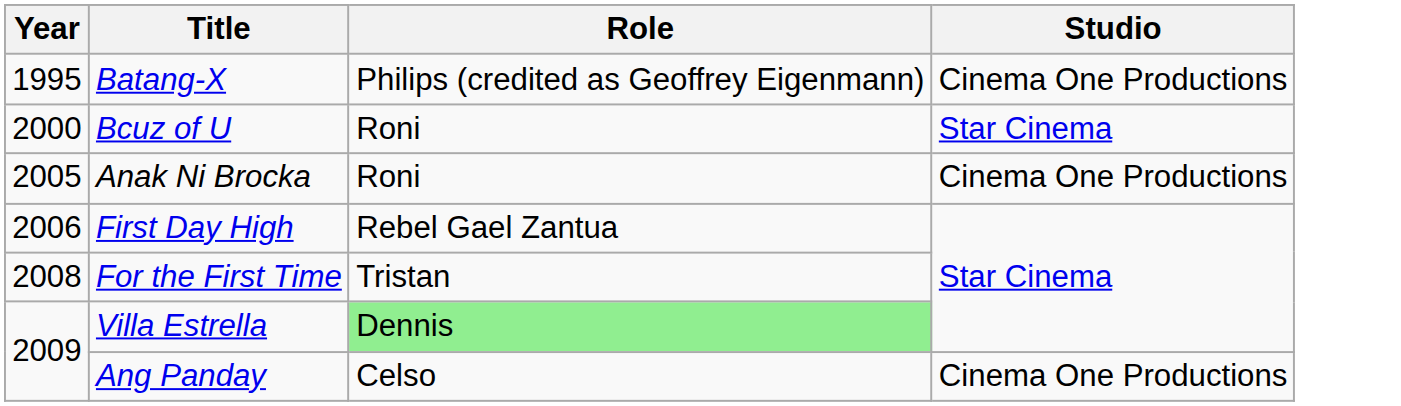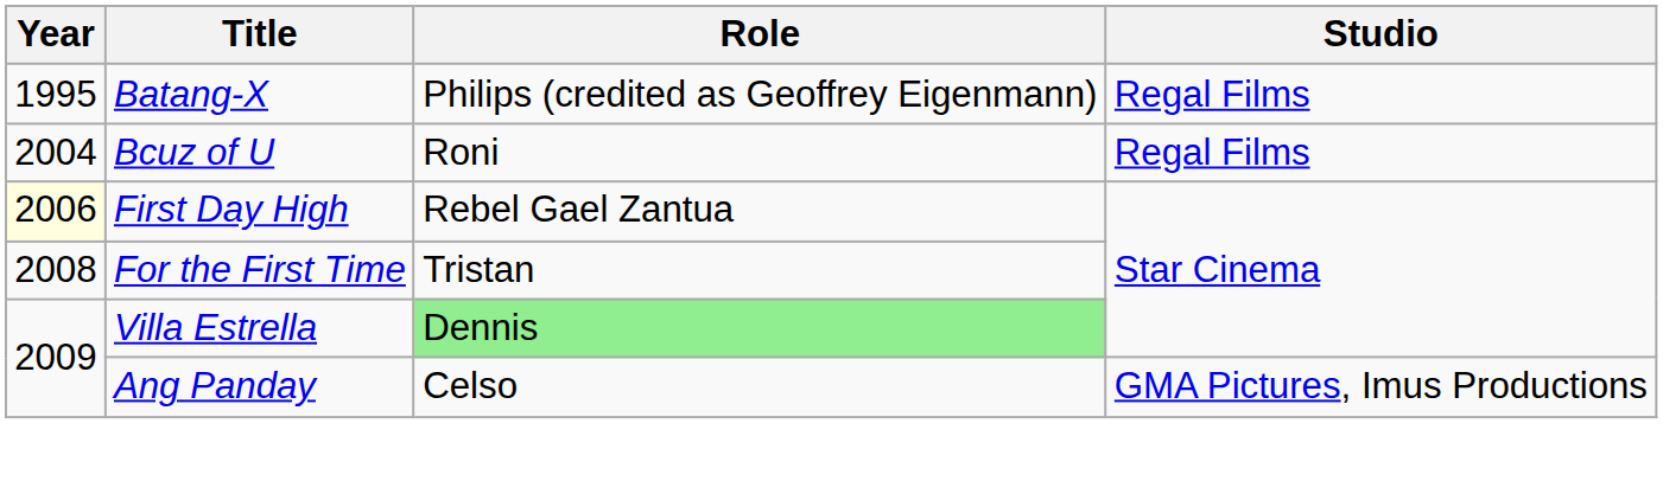 <table class="wikitable sortable">
 <tr>
 <th>Year</th>
 <th>Title</th>
 <th>Role</th>
 <th>Studio</th>
 </tr>
 <tr>
 <td>1995</td>
 <td><em><a href='#'>Batang-X</a></em></td>
 <td>Philips (credited as Geoffrey Eigenmann)</td>
-<td>Cinema One Productions</td>
+<td><a href='#'>Regal Films</a></td>
 </tr>
 <tr>
-<td>2000</td>
+<td>2004</td>
 <td><em><a href='#'>Bcuz of U</a></em></td>
 <td>Roni</td>
-<td><a href='#'>Star Cinema</a></td>
+<td><a href='#'>Regal Films</a></td>
 </tr>
 <tr>
-<td>2005</td>
-<td><em>Anak Ni Brocka</em></td>
-<td>Roni</td>
-<td>Cinema One Productions</td>
-</tr>
-<tr>
-<td>2006</td>
+<td style="background: lightyellow;">2006</td>
 <td><em><a href='#'>First Day High</a></em></td>
 <td>Rebel Gael Zantua</td>
 <td rowspan=3><a href='#'>Star Cinema</a></td>
 </tr>
 <tr>
 <td>2008</td>
 <td><em><a href='#'>For the First Time</a></em></td>
 <td>Tristan</td>
 </tr>
 <tr>
 <td rowspan=2>2009</td>
 <td><em><a href='#'>Villa Estrella</a></em></td>
 <td style="background: lightgreen;">Dennis</td>
 </tr>
 <tr>
 <td><em><a href='#'>Ang Panday</a></em></td>
 <td>Celso</td>
-<td>Cinema One Productions</td>
+<td><a href='#'>GMA Pictures</a>, Imus Productions</td>
 </tr>
 </table>
